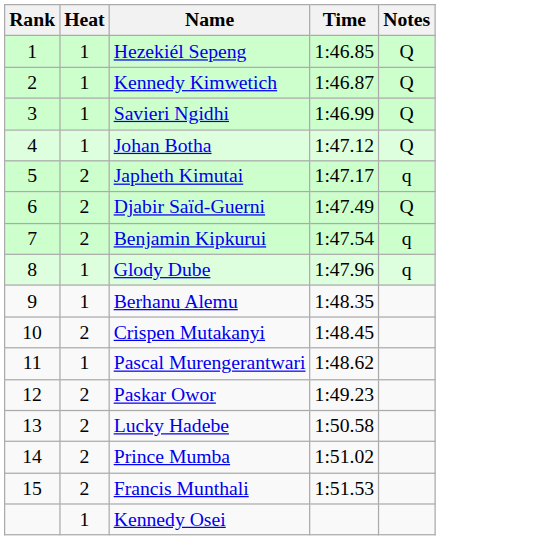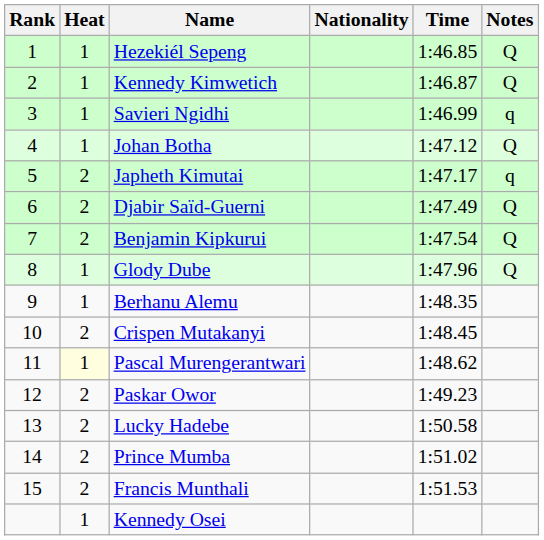 <table class="wikitable sortable" style="text-align:center">
 <tr>
 <th>Rank</th>
 <th>Heat</th>
 <th>Name</th>
+<th>Nationality</th>
 <th>Time</th>
 <th>Notes</th>
 </tr>
 <tr bgcolor=ccffcc>
 <td>1</td>
 <td>1</td>
 <td align=left><a href='#'>Hezekiél Sepeng</a></td>
+<td align=left></td>
 <td>1:46.85</td>
 <td>Q</td>
 </tr>
 <tr bgcolor=ccffcc>
 <td>2</td>
 <td>1</td>
 <td align=left><a href='#'>Kennedy Kimwetich</a></td>
+<td align=left></td>
 <td>1:46.87</td>
 <td>Q</td>
 </tr>
 <tr bgcolor=ccffcc>
 <td>3</td>
 <td>1</td>
 <td align=left><a href='#'>Savieri Ngidhi</a></td>
+<td align=left></td>
 <td>1:46.99</td>
-<td>Q</td>
+<td>q</td>
 </tr>
 <tr bgcolor=ddffdd>
 <td>4</td>
 <td>1</td>
 <td align=left><a href='#'>Johan Botha</a></td>
+<td align=left></td>
 <td>1:47.12</td>
 <td>Q</td>
 </tr>
 <tr bgcolor=ccffcc>
 <td>5</td>
 <td>2</td>
 <td align=left><a href='#'>Japheth Kimutai</a></td>
+<td align=left></td>
 <td>1:47.17</td>
 <td>q</td>
 </tr>
 <tr bgcolor=ccffcc>
 <td>6</td>
 <td>2</td>
 <td align=left><a href='#'>Djabir Saïd-Guerni</a></td>
+<td align=left></td>
 <td>1:47.49</td>
 <td>Q</td>
 </tr>
 <tr bgcolor=ccffcc>
 <td>7</td>
 <td>2</td>
 <td align=left><a href='#'>Benjamin Kipkurui</a></td>
+<td align=left></td>
 <td>1:47.54</td>
-<td>q</td>
+<td>Q</td>
 </tr>
 <tr bgcolor=ddffdd>
 <td>8</td>
 <td>1</td>
 <td align=left><a href='#'>Glody Dube</a></td>
+<td align=left></td>
 <td>1:47.96</td>
-<td>q</td>
+<td>Q</td>
 </tr>
 <tr>
 <td>9</td>
 <td>1</td>
 <td align=left><a href='#'>Berhanu Alemu</a></td>
+<td align=left></td>
 <td>1:48.35</td>
 <td></td>
 </tr>
 <tr>
 <td>10</td>
 <td>2</td>
 <td align=left><a href='#'>Crispen Mutakanyi</a></td>
+<td align=left></td>
 <td>1:48.45</td>
 <td></td>
 </tr>
 <tr>
 <td>11</td>
-<td>1</td>
+<td style="background: lightyellow;">1</td>
 <td align=left><a href='#'>Pascal Murengerantwari</a></td>
+<td align=left></td>
 <td>1:48.62</td>
 <td></td>
 </tr>
 <tr>
 <td>12</td>
 <td>2</td>
 <td align=left><a href='#'>Paskar Owor</a></td>
+<td align=left></td>
 <td>1:49.23</td>
 <td></td>
 </tr>
 <tr>
 <td>13</td>
 <td>2</td>
 <td align=left><a href='#'>Lucky Hadebe</a></td>
+<td align=left></td>
 <td>1:50.58</td>
 <td></td>
 </tr>
 <tr>
 <td>14</td>
 <td>2</td>
 <td align=left><a href='#'>Prince Mumba</a></td>
+<td align=left></td>
 <td>1:51.02</td>
 <td></td>
 </tr>
 <tr>
 <td>15</td>
 <td>2</td>
 <td align=left><a href='#'>Francis Munthali</a></td>
+<td align=left></td>
 <td>1:51.53</td>
 <td></td>
 </tr>
 <tr>
 <td></td>
 <td>1</td>
 <td align=left><a href='#'>Kennedy Osei</a></td>
+<td align=left></td>
 <td></td>
 <td></td>
 </tr>
 </table>
